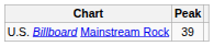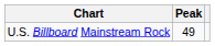 <table class="wikitable sortable">
 <tr>
 <th>Chart</th>
 <th>Peak</th>
 <th class=unsortable></th>
 </tr>
 <tr>
 <td>U.S. <em><a href='#'>Billboard</a></em> <a href='#'>Mainstream Rock</a></td>
-<td align=center>39</td>
+<td align=center>49</td>
 <td></td>
 </tr>
 </table>
